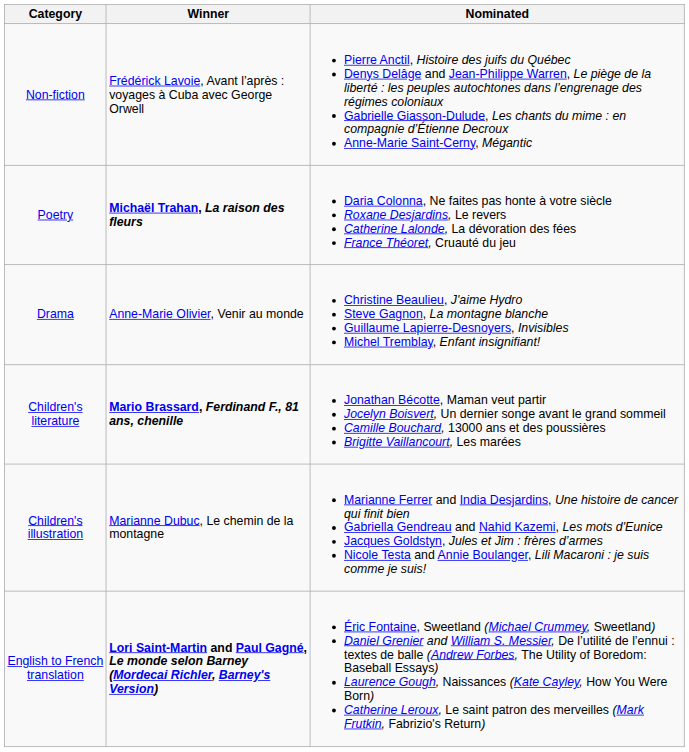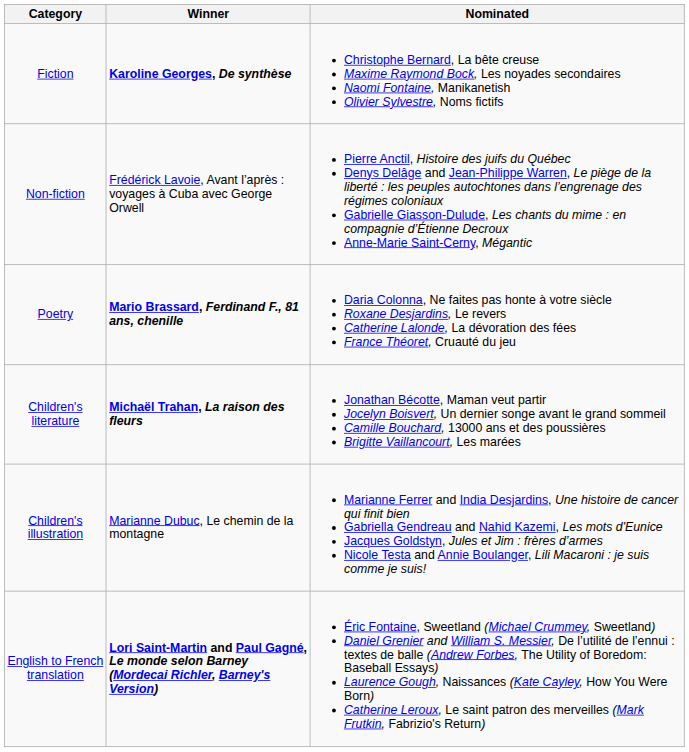 <table class="wikitable" width="100%">
 <tr>
 <th width=15%>Category</th>
 <th width=30%>Winner</th>
 <th width=55%>Nominated</th>
+</tr>
+<tr>
+<td align="center"><a href='#'>Fiction</a></td>
+<td> <strong><a href='#'>Karoline Georges</a>, <em>De synthèse<strong><em></td>
+<td><br><ul><li><a href='#'>Christophe Bernard</a>, </em>La bête creuse<em></li><li><a href='#'>Maxime Raymond Bock</a>, </em>Les noyades secondaires<em></li><li><a href='#'>Naomi Fontaine</a>, </em>Manikanetish<em></li><li><a href='#'>Olivier Sylvestre</a>, </em>Noms fictifs<em></li></ul></td>
 </tr>
 <tr>
 <td align="center"><a href='#'>Non-fiction</a></td>
 <td> </strong><a href='#'>Frédérick Lavoie</a>, </em>Avant l’après : voyages à Cuba avec George Orwell</em></strong></td>
 <td><br><ul><li><a href='#'>Pierre Anctil</a>, <em>Histoire des juifs du Québec</em></li><li><a href='#'>Denys Delâge</a> and <a href='#'>Jean-Philippe Warren</a>, <em>Le piège de la liberté : les peuples autochtones dans l’engrenage des régimes coloniaux</em></li><li><a href='#'>Gabrielle Giasson-Dulude</a>, <em>Les chants du mime : en compagnie d’Étienne Decroux</em></li><li><a href='#'>Anne-Marie Saint-Cerny</a>, <em>Mégantic</em></li></ul></td>
 </tr>
 <tr>
 <td align="center"><a href='#'>Poetry</a></td>
-<td> <strong><a href='#'>Michaël Trahan</a>, <em>La raison des fleurs<strong><em></td>
+<td> <strong><a href='#'>Mario Brassard</a>, <em>Ferdinand F., 81 ans, chenille<strong><em></td>
 <td><br><ul><li><a href='#'>Daria Colonna</a>, </em>Ne faites pas honte à votre siècle<em></li><li><a href='#'>Roxane Desjardins</a>, </em>Le revers<em></li><li><a href='#'>Catherine Lalonde</a>, </em>La dévoration des fées<em></li><li><a href='#'>France Théoret</a>, </em>Cruauté du jeu<em></li></ul></td>
 </tr>
 <tr>
-<td align="center"><a href='#'>Drama</a></td>
-<td> </strong><a href='#'>Anne-Marie Olivier</a>, </em>Venir au monde</em></strong></td>
-<td><br><ul><li><a href='#'>Christine Beaulieu</a>, <em>J'aime Hydro</em></li><li><a href='#'>Steve Gagnon</a>, <em>La montagne blanche</em></li><li><a href='#'>Guillaume Lapierre-Desnoyers</a>, <em>Invisibles</em></li><li><a href='#'>Michel Tremblay</a>, <em>Enfant insignifiant!</em></li></ul></td>
-</tr>
-<tr>
 <td align="center"><a href='#'>Children's literature</a></td>
-<td> <strong><a href='#'>Mario Brassard</a>, <em>Ferdinand F., 81 ans, chenille<strong><em></td>
+<td> <strong><a href='#'>Michaël Trahan</a>, <em>La raison des fleurs<strong><em></td>
 <td><br><ul><li><a href='#'>Jonathan Bécotte</a>, </em>Maman veut partir<em></li><li><a href='#'>Jocelyn Boisvert</a>, </em>Un dernier songe avant le grand sommeil<em></li><li><a href='#'>Camille Bouchard</a>, </em>13000 ans et des poussières<em></li><li><a href='#'>Brigitte Vaillancourt</a>, </em>Les marées<em></li></ul></td>
 </tr>
 <tr>
 <td align="center"><a href='#'>Children's illustration</a></td>
 <td><strong> </strong><a href='#'>Marianne Dubuc</a>, </em>Le chemin de la montagne</em></strong></strong></td>
 <td><br><ul><li><a href='#'>Marianne Ferrer</a> and <a href='#'>India Desjardins</a>, <em>Une histoire de cancer qui finit bien</em></li><li><a href='#'>Gabriella Gendreau</a> and <a href='#'>Nahid Kazemi</a>, <em>Les mots d'Eunice</em></li><li><a href='#'>Jacques Goldstyn</a>, <em>Jules et Jim : frères d’armes</em></li><li><a href='#'>Nicole Testa</a> and <a href='#'>Annie Boulanger</a>, <em>Lili Macaroni : je suis comme je suis!</em></li></ul></td>
 </tr>
 <tr>
 <td align="center"><a href='#'>English to French translation</a></td>
 <td> <strong><a href='#'>Lori Saint-Martin</a> and <a href='#'>Paul Gagné</a>, <em>Le monde selon Barney<strong><em> (<a href='#'>Mordecai Richler</a>, </em><a href='#'>Barney's Version</a><em>)</td>
 <td><br><ul><li><a href='#'>Éric Fontaine</a>, </em>Sweetland<em> (<a href='#'>Michael Crummey</a>, </em>Sweetland<em>)</li><li><a href='#'>Daniel Grenier</a> and <a href='#'>William S. Messier</a>, </em>De l’utilité de l’ennui : textes de balle<em> (<a href='#'>Andrew Forbes</a>, </em>The Utility of Boredom: Baseball Essays<em>)</li><li><a href='#'>Laurence Gough</a>, </em>Naissances<em> (<a href='#'>Kate Cayley</a>, </em>How You Were Born<em>)</li><li><a href='#'>Catherine Leroux</a>, </em>Le saint patron des merveilles<em> (<a href='#'>Mark Frutkin</a>, </em>Fabrizio's Return<em>)</li></ul></td>
 </tr>
 </table>
